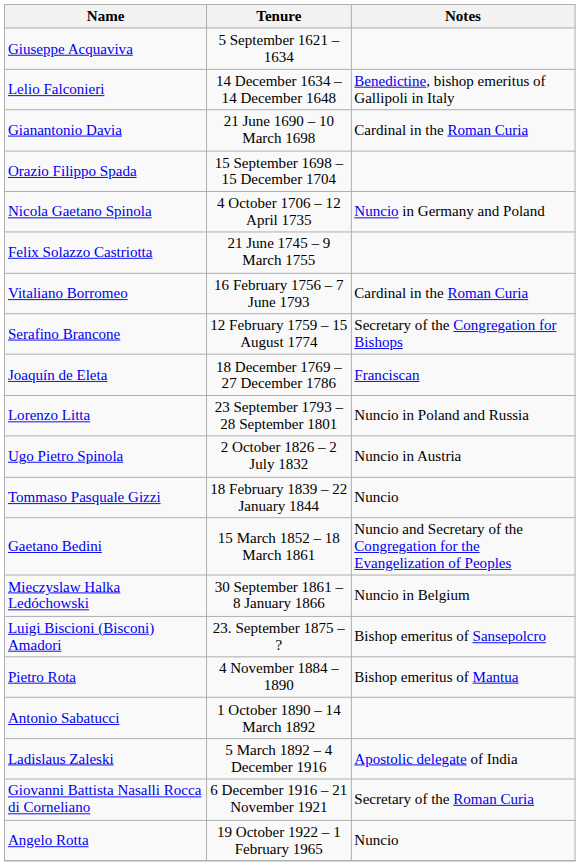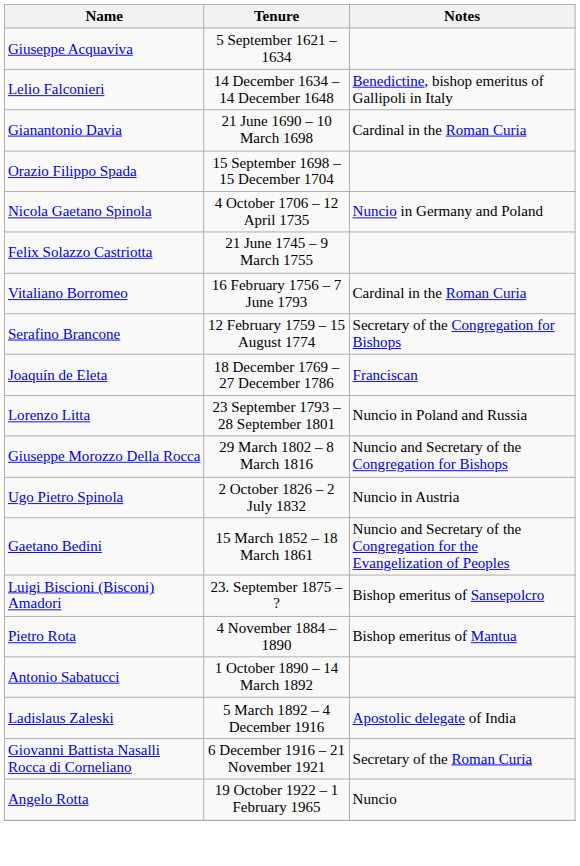 <table class="wikitable">
 <tr>
 <th width="450"><strong>Name</strong></th>
 <th width="300"><strong>Tenure</strong></th>
 <th width="500"><strong>Notes</strong></th>
 </tr>
 <tr>
 <td><a href='#'>Giuseppe Acquaviva</a></td>
 <td align="center">5 September 1621 – 1634</td>
 <td></td>
 </tr>
 <tr>
 <td><a href='#'>Lelio Falconieri</a></td>
 <td align="center">14 December 1634 – 14 December 1648</td>
 <td><a href='#'>Benedictine</a>, bishop emeritus of Gallipoli in Italy</td>
 </tr>
 <tr>
 <td><a href='#'>Gianantonio Davia</a></td>
 <td align="center">21 June 1690 – 10 March 1698</td>
 <td>Cardinal in the <a href='#'>Roman Curia</a></td>
 </tr>
 <tr>
 <td><a href='#'>Orazio Filippo Spada</a></td>
 <td align="center">15 September 1698 – 15 December 1704</td>
 <td></td>
 </tr>
 <tr>
 <td><a href='#'>Nicola Gaetano Spinola</a></td>
 <td align="center">4 October 1706 – 12 April 1735</td>
 <td><a href='#'>Nuncio</a> in Germany and Poland</td>
 </tr>
 <tr>
 <td><a href='#'>Felix Solazzo Castriotta</a></td>
 <td align="center">21 June 1745 – 9 March 1755</td>
 <td></td>
 </tr>
 <tr>
 <td><a href='#'>Vitaliano Borromeo</a></td>
 <td align="center">16 February 1756 – 7 June 1793</td>
 <td>Cardinal in the <a href='#'>Roman Curia</a></td>
 </tr>
 <tr>
 <td><a href='#'>Serafino Brancone</a></td>
 <td align="center">12 February 1759 – 15 August 1774</td>
 <td>Secretary of the <a href='#'>Congregation for Bishops</a></td>
 </tr>
 <tr>
 <td><a href='#'>Joaquín de Eleta</a></td>
 <td align="center">18 December 1769 – 27 December 1786</td>
 <td><a href='#'>Franciscan</a></td>
 </tr>
 <tr>
 <td><a href='#'>Lorenzo Litta</a></td>
 <td align="center">23 September 1793 – 28 September 1801</td>
 <td>Nuncio in Poland and Russia</td>
 </tr>
 <tr>
+<td><a href='#'>Giuseppe Morozzo Della Rocca</a></td>
+<td align="center">29 March 1802 – 8 March 1816</td>
+<td>Nuncio and Secretary of the <a href='#'>Congregation for Bishops</a></td>
+</tr>
+<tr>
 <td><a href='#'>Ugo Pietro Spinola</a></td>
 <td align="center">2 October 1826 – 2 July 1832</td>
 <td>Nuncio in Austria</td>
 </tr>
 <tr>
-<td><a href='#'>Tommaso Pasquale Gizzi</a></td>
-<td align="center">18 February 1839 – 22 January 1844</td>
-<td>Nuncio</td>
-</tr>
-<tr>
 <td><a href='#'>Gaetano Bedini</a></td>
 <td align="center">15 March 1852 – 18 March 1861</td>
 <td>Nuncio and Secretary of the <a href='#'>Congregation for the Evangelization of Peoples</a></td>
-</tr>
-<tr>
-<td><a href='#'>Mieczyslaw Halka Ledóchowski</a></td>
-<td align="center">30 September 1861 – 8 January 1866</td>
-<td>Nuncio in Belgium</td>
 </tr>
 <tr>
 <td><a href='#'>Luigi Biscioni (Bisconi) Amadori</a></td>
 <td align="center">23. September 1875 – ?</td>
 <td>Bishop emeritus of <a href='#'>Sansepolcro</a></td>
 </tr>
 <tr>
 <td><a href='#'>Pietro Rota</a></td>
 <td align="center">4 November 1884 – 1890</td>
 <td>Bishop emeritus of <a href='#'>Mantua</a></td>
 </tr>
 <tr>
 <td><a href='#'>Antonio Sabatucci</a></td>
 <td align="center">1 October 1890 – 14 March 1892</td>
 <td></td>
 </tr>
 <tr>
 <td><a href='#'>Ladislaus Zaleski</a></td>
 <td align="center">5 March 1892 – 4 December 1916</td>
 <td><a href='#'>Apostolic delegate</a> of India</td>
 </tr>
 <tr>
 <td><a href='#'>Giovanni Battista Nasalli Rocca di Corneliano</a></td>
 <td align="center">6 December 1916 – 21 November 1921</td>
 <td>Secretary of the <a href='#'>Roman Curia</a></td>
 </tr>
 <tr>
 <td><a href='#'>Angelo Rotta</a></td>
 <td align="center">19 October 1922 – 1 February 1965</td>
 <td>Nuncio</td>
 </tr>
 <tr>
 </tr>
 </table>
